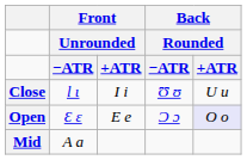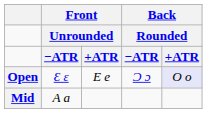 <table class="wikitable">
 <tr>
 <th></th>
 <th colspan="2"><a href='#'>Front</a></th>
 <th colspan="2"><a href='#'>Back</a></th>
 </tr>
 <tr>
 <td></td>
 <th colspan="2"><a href='#'>Unrounded</a></th>
 <th colspan="2"><a href='#'>Rounded</a></th>
 </tr>
 <tr>
 <td></td>
 <th align="center"><a href='#'>−ATR</a></th>
 <th align="center"><a href='#'>+ATR</a></th>
 <th align="center"><a href='#'>−ATR</a></th>
 <th align="center"><a href='#'>+ATR</a></th>
 </tr>
 <tr>
-<th align="center"><a href='#'>Close</a></th>
-<td align="center"><a href='#'><em>Ɩ ɩ</em></a></td>
-<td align="center"><em>I i</em></td>
-<td align="center"><a href='#'><em>Ʊ ʊ</em></a></td>
-<td align="center"><em>U u</em></td>
-</tr>
-<tr>
 <th align="center"><a href='#'>Open</a></th>
 <td align="center"><a href='#'><em>Ɛ ɛ</em></a></td>
 <td align="center"><em>E e</em></td>
 <td align="center"><a href='#'><em>Ɔ ɔ</em></a></td>
 <td align="center" style="background: lavender;"><em>O o</em></td>
 </tr>
 <tr>
 <th align="center"><a href='#'>Mid</a></th>
 <td align="center"><em>A a</em></td>
 <td></td>
 <td></td>
 <td></td>
 </tr>
 </table>
